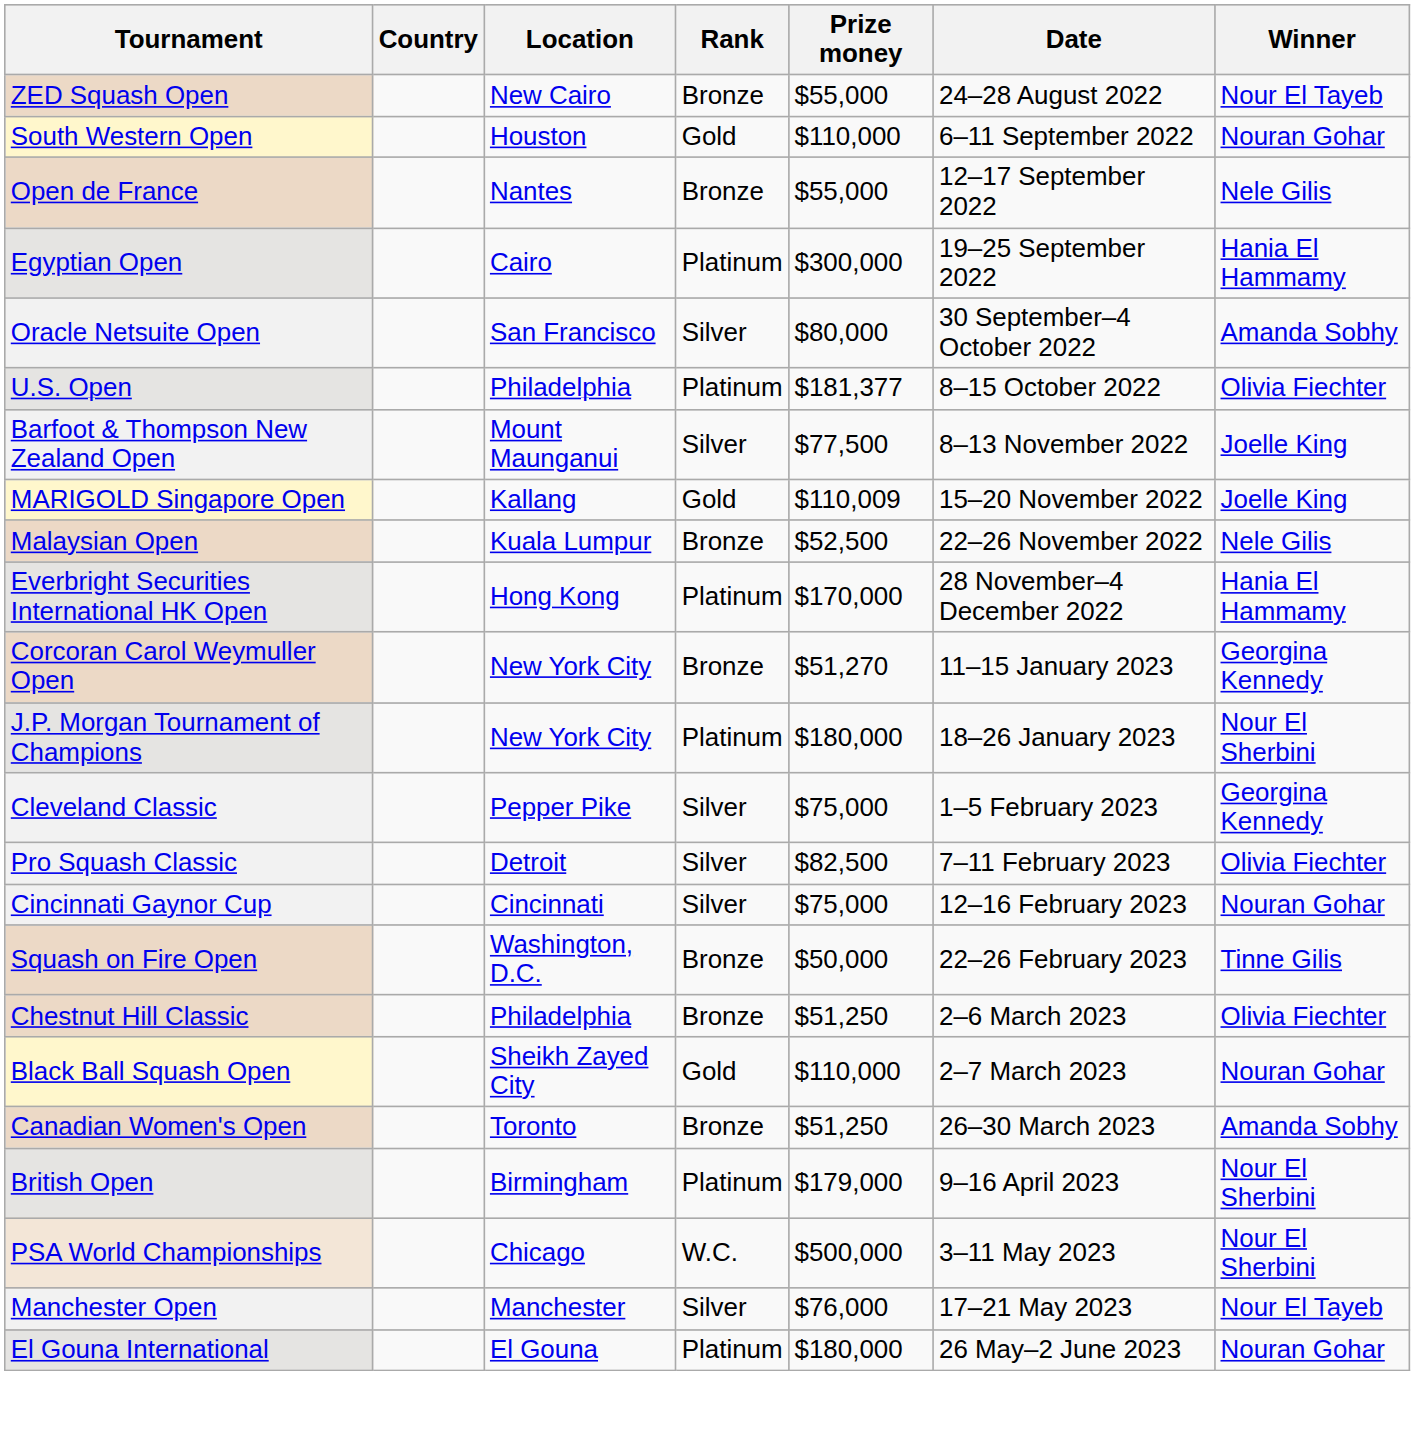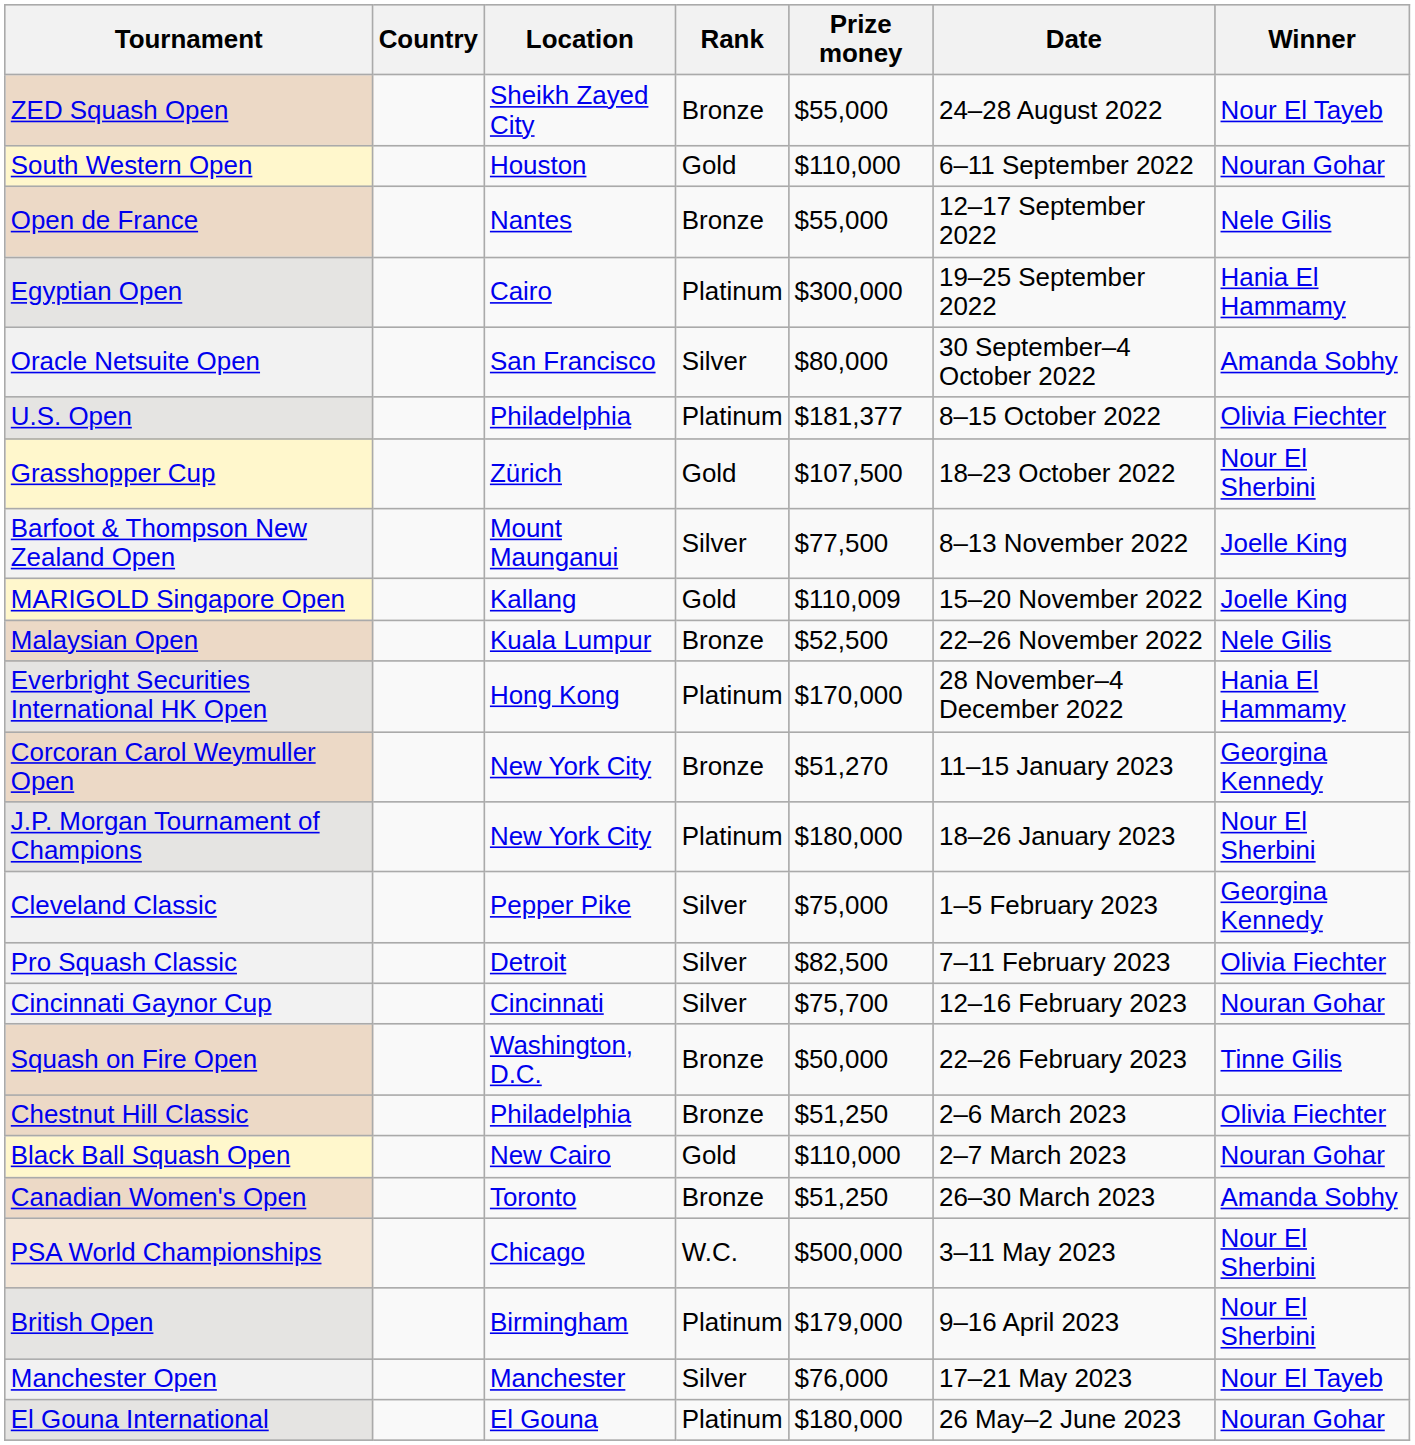 <table class=wikitable>
 <tr>
 <th>Tournament</th>
 <th>Country</th>
 <th>Location</th>
 <th>Rank</th>
 <th>Prize money</th>
 <th>Date</th>
 <th>Winner</th>
 </tr>
 <tr>
 <td style="background:#ecd9c6;"><a href='#'> ZED Squash Open</a></td>
 <td></td>
-<td><a href='#'>New Cairo</a></td>
+<td><a href='#'>Sheikh Zayed City</a></td>
 <td>Bronze</td>
 <td>$55,000</td>
 <td>24–28 August 2022</td>
 <td> <a href='#'>Nour El Tayeb</a></td>
 </tr>
 <tr>
 <td style="background:#fff7cc;"><a href='#'>South Western Open</a></td>
 <td></td>
 <td><a href='#'>Houston</a></td>
 <td>Gold</td>
 <td>$110,000</td>
 <td>6–11 September 2022</td>
 <td> <a href='#'>Nouran Gohar</a></td>
 </tr>
 <tr>
 <td style="background:#ecd9c6;"><a href='#'>Open de France</a></td>
 <td></td>
 <td><a href='#'>Nantes</a></td>
 <td>Bronze</td>
 <td>$55,000</td>
 <td>12–17 September 2022</td>
 <td> <a href='#'>Nele Gilis</a></td>
 </tr>
 <tr>
 <td style="background:#E5E4E2;"><a href='#'> Egyptian Open</a></td>
 <td></td>
 <td><a href='#'>Cairo</a></td>
 <td>Platinum</td>
 <td>$300,000</td>
 <td>19–25 September 2022</td>
 <td> <a href='#'>Hania El Hammamy</a></td>
 </tr>
 <tr>
 <td style="background:#f2f2f2;"><a href='#'>Oracle Netsuite Open</a></td>
 <td></td>
 <td><a href='#'>San Francisco</a></td>
 <td>Silver</td>
 <td>$80,000</td>
 <td>30 September–4 October 2022</td>
 <td> <a href='#'>Amanda Sobhy</a></td>
 </tr>
 <tr>
 <td style="background:#E5E4E2;"><a href='#'>U.S. Open</a></td>
 <td></td>
 <td><a href='#'>Philadelphia</a></td>
 <td>Platinum</td>
 <td>$181,377</td>
 <td>8–15 October 2022</td>
 <td> <a href='#'>Olivia Fiechter</a></td>
+</tr>
+<tr>
+<td style="background:#fff7cc;"><a href='#'>Grasshopper Cup</a></td>
+<td></td>
+<td><a href='#'>Zürich</a></td>
+<td>Gold</td>
+<td>$107,500</td>
+<td>18–23 October 2022</td>
+<td> <a href='#'>Nour El Sherbini</a></td>
 </tr>
 <tr>
 <td style="background:#f2f2f2;"><a href='#'>Barfoot & Thompson New Zealand Open</a></td>
 <td></td>
 <td><a href='#'>Mount Maunganui</a></td>
 <td>Silver</td>
 <td>$77,500</td>
 <td>8–13 November 2022</td>
 <td> <a href='#'>Joelle King</a></td>
 </tr>
 <tr>
 <td style="background:#fff7cc;"><a href='#'>MARIGOLD Singapore Open</a></td>
 <td></td>
 <td><a href='#'>Kallang</a></td>
 <td>Gold</td>
 <td>$110,009</td>
 <td>15–20 November 2022</td>
 <td> <a href='#'>Joelle King</a></td>
 </tr>
 <tr>
 <td style="background:#ecd9c6;"><a href='#'>Malaysian Open</a></td>
 <td></td>
 <td><a href='#'>Kuala Lumpur</a></td>
 <td>Bronze</td>
 <td>$52,500</td>
 <td>22–26 November 2022</td>
 <td> <a href='#'>Nele Gilis</a></td>
 </tr>
 <tr>
 <td style="background:#E5E4E2;"><a href='#'>Everbright Securities International HK Open</a></td>
 <td></td>
 <td><a href='#'>Hong Kong</a></td>
 <td>Platinum</td>
 <td>$170,000</td>
 <td>28 November–4 December 2022</td>
 <td> <a href='#'>Hania El Hammamy</a></td>
 </tr>
 <tr>
 <td style="background:#ecd9c6;"><a href='#'>Corcoran Carol Weymuller Open</a></td>
 <td></td>
 <td><a href='#'>New York City</a></td>
 <td>Bronze</td>
 <td>$51,270</td>
 <td>11–15 January 2023</td>
 <td> <a href='#'>Georgina Kennedy</a></td>
 </tr>
 <tr>
 <td style="background:#E5E4E2;"><a href='#'>J.P. Morgan Tournament of Champions</a></td>
 <td></td>
 <td><a href='#'>New York City</a></td>
 <td>Platinum</td>
 <td>$180,000</td>
 <td>18–26 January 2023</td>
 <td> <a href='#'>Nour El Sherbini</a></td>
 </tr>
 <tr>
 <td style="background:#f2f2f2;"><a href='#'>Cleveland Classic</a></td>
 <td></td>
 <td><a href='#'>Pepper Pike</a></td>
 <td>Silver</td>
 <td>$75,000</td>
 <td>1–5 February 2023</td>
 <td> <a href='#'>Georgina Kennedy</a></td>
 </tr>
 <tr>
 <td style="background:#f2f2f2;"><a href='#'> Pro Squash Classic</a></td>
 <td></td>
 <td><a href='#'>Detroit</a></td>
 <td>Silver</td>
 <td>$82,500</td>
 <td>7–11 February 2023</td>
 <td> <a href='#'>Olivia Fiechter</a></td>
 </tr>
 <tr>
 <td style="background:#f2f2f2;"><a href='#'>Cincinnati Gaynor Cup</a></td>
 <td></td>
 <td><a href='#'>Cincinnati</a></td>
 <td>Silver</td>
-<td>$75,000</td>
+<td>$75,700</td>
 <td>12–16 February 2023</td>
 <td> <a href='#'>Nouran Gohar</a></td>
 </tr>
 <tr>
 <td style="background:#ecd9c6;"><a href='#'>Squash on Fire Open</a></td>
 <td></td>
 <td><a href='#'>Washington, D.C.</a></td>
 <td>Bronze</td>
 <td>$50,000</td>
 <td>22–26 February 2023</td>
 <td> <a href='#'>Tinne Gilis</a></td>
 </tr>
 <tr>
 <td style="background:#ecd9c6;"><a href='#'>Chestnut Hill Classic</a></td>
 <td></td>
 <td><a href='#'>Philadelphia</a></td>
 <td>Bronze</td>
 <td>$51,250</td>
 <td>2–6 March 2023</td>
 <td> <a href='#'>Olivia Fiechter</a></td>
 </tr>
 <tr>
 <td style="background:#fff7cc;"><a href='#'>Black Ball Squash Open</a></td>
 <td></td>
-<td><a href='#'>Sheikh Zayed City</a></td>
+<td><a href='#'>New Cairo</a></td>
 <td>Gold</td>
 <td>$110,000</td>
 <td>2–7 March 2023</td>
 <td> <a href='#'>Nouran Gohar</a></td>
 </tr>
 <tr>
 <td style="background:#ecd9c6;"><a href='#'>Canadian Women's Open</a></td>
 <td></td>
 <td><a href='#'>Toronto</a></td>
 <td>Bronze</td>
 <td>$51,250</td>
 <td>26–30 March 2023</td>
 <td> <a href='#'>Amanda Sobhy</a></td>
 </tr>
 <tr>
+<td style="background:#F3E6D7;"><a href='#'>PSA World Championships</a></td>
+<td></td>
+<td><a href='#'>Chicago</a></td>
+<td>W.C.</td>
+<td>$500,000</td>
+<td>3–11 May 2023</td>
+<td> <a href='#'>Nour El Sherbini</a></td>
+</tr>
+<tr>
 <td style="background:#E5E4E2;"><a href='#'>British Open</a></td>
 <td></td>
 <td><a href='#'>Birmingham</a></td>
 <td>Platinum</td>
 <td>$179,000</td>
 <td>9–16 April 2023</td>
-<td> <a href='#'>Nour El Sherbini</a></td>
-</tr>
-<tr>
-<td style="background:#F3E6D7;"><a href='#'>PSA World Championships</a></td>
-<td></td>
-<td><a href='#'>Chicago</a></td>
-<td>W.C.</td>
-<td>$500,000</td>
-<td>3–11 May 2023</td>
 <td> <a href='#'>Nour El Sherbini</a></td>
 </tr>
 <tr>
 <td style="background:#f2f2f2;"><a href='#'>Manchester Open</a></td>
 <td></td>
 <td><a href='#'>Manchester</a></td>
 <td>Silver</td>
 <td>$76,000</td>
 <td>17–21 May 2023</td>
 <td> <a href='#'>Nour El Tayeb</a></td>
 </tr>
 <tr>
 <td style="background:#E5E4E2;"><a href='#'>El Gouna International</a></td>
 <td></td>
 <td><a href='#'>El Gouna</a></td>
 <td>Platinum</td>
 <td>$180,000</td>
 <td>26 May–2 June 2023</td>
 <td> <a href='#'>Nouran Gohar</a></td>
 </tr>
 </table>
